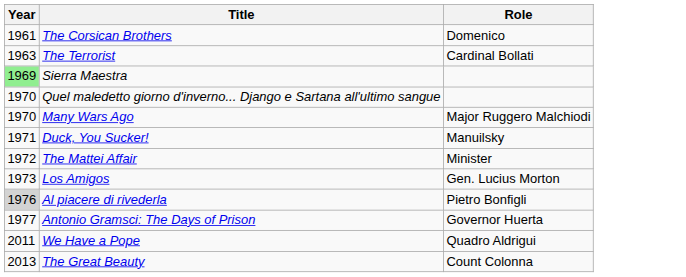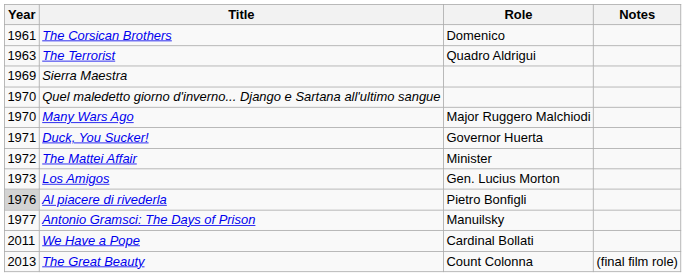 <table class="wikitable">
 <tr>
 <th>Year</th>
 <th>Title</th>
 <th>Role</th>
+<th>Notes</th>
 </tr>
 <tr>
 <td>1961</td>
 <td><em><a href='#'>The Corsican Brothers</a></em></td>
 <td>Domenico</td>
+<td></td>
 </tr>
 <tr>
 <td>1963</td>
 <td><em><a href='#'>The Terrorist</a></em></td>
-<td>Cardinal Bollati</td>
+<td>Quadro Aldrigui</td>
+<td></td>
 </tr>
 <tr>
-<td style="background: lightgreen;">1969</td>
+<td>1969</td>
 <td><em>Sierra Maestra</em></td>
+<td></td>
 <td></td>
 </tr>
 <tr>
 <td>1970</td>
 <td><em>Quel maledetto giorno d'inverno... Django e Sartana all'ultimo sangue</em></td>
 <td></td>
+<td></td>
 </tr>
 <tr>
 <td>1970</td>
 <td><em><a href='#'>Many Wars Ago</a></em></td>
 <td>Major Ruggero Malchiodi</td>
+<td></td>
 </tr>
 <tr>
 <td>1971</td>
 <td><em><a href='#'>Duck, You Sucker!</a></em></td>
-<td>Manuilsky</td>
+<td>Governor Huerta</td>
+<td></td>
 </tr>
 <tr>
 <td>1972</td>
 <td><em><a href='#'>The Mattei Affair</a></em></td>
 <td>Minister</td>
+<td></td>
 </tr>
 <tr>
 <td>1973</td>
 <td><em><a href='#'>Los Amigos</a></em></td>
 <td>Gen. Lucius Morton</td>
+<td></td>
 </tr>
 <tr>
 <td style="background: lightgrey;">1976</td>
 <td><em><a href='#'>Al piacere di rivederla</a></em></td>
 <td>Pietro Bonfigli</td>
+<td></td>
 </tr>
 <tr>
 <td>1977</td>
 <td><em><a href='#'>Antonio Gramsci: The Days of Prison</a></em></td>
-<td>Governor Huerta</td>
+<td>Manuilsky</td>
+<td></td>
 </tr>
 <tr>
 <td>2011</td>
 <td><em><a href='#'>We Have a Pope</a></em></td>
-<td>Quadro Aldrigui</td>
+<td>Cardinal Bollati</td>
+<td></td>
 </tr>
 <tr>
 <td>2013</td>
 <td><em><a href='#'>The Great Beauty</a></em></td>
 <td>Count Colonna</td>
+<td>(final film role)</td>
 </tr>
 </table>
